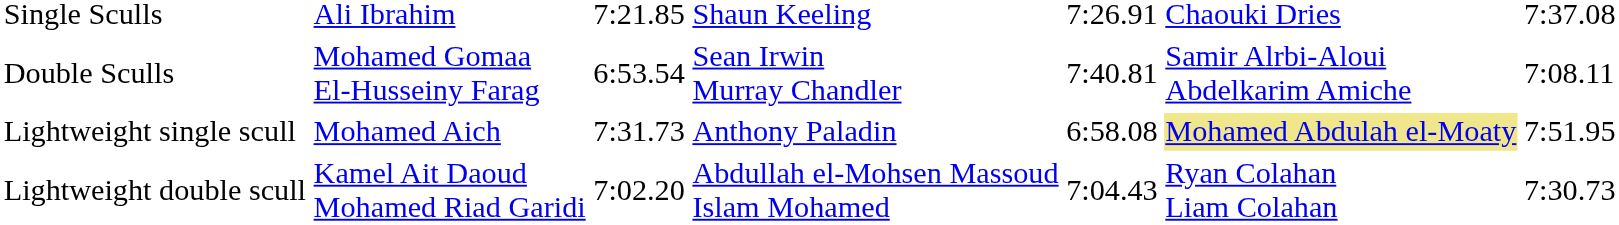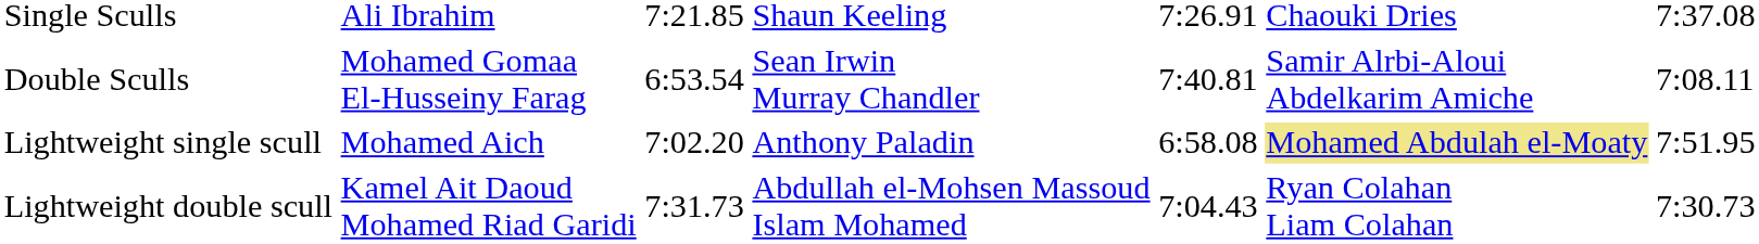 <table>
 <tr>
 <td>Single Sculls</td>
 <td><a href='#'>Ali Ibrahim</a> <br> </td>
 <td>7:21.85</td>
 <td><a href='#'>Shaun Keeling</a> <br> </td>
 <td>7:26.91</td>
 <td><a href='#'>Chaouki Dries</a> <br> </td>
 <td>7:37.08</td>
 </tr>
 <tr>
 <td>Double Sculls</td>
 <td><a href='#'>Mohamed Gomaa</a> <br> <a href='#'>El-Husseiny Farag</a> <br> </td>
 <td>6:53.54</td>
 <td><a href='#'>Sean Irwin</a> <br> <a href='#'>Murray Chandler</a> <br> </td>
 <td>7:40.81</td>
 <td><a href='#'>Samir Alrbi-Aloui</a> <br> <a href='#'>Abdelkarim Amiche</a> <br> </td>
 <td>7:08.11</td>
 </tr>
 <tr>
 <td>Lightweight single scull</td>
 <td><a href='#'>Mohamed Aich</a> <br> </td>
-<td>7:31.73</td>
+<td>7:02.20</td>
 <td><a href='#'>Anthony Paladin</a> <br> </td>
 <td>6:58.08</td>
 <td style="background: khaki;"><a href='#'>Mohamed Abdulah el-Moaty</a> <br> </td>
 <td>7:51.95</td>
 </tr>
 <tr>
 <td>Lightweight double scull</td>
 <td><a href='#'>Kamel Ait Daoud</a> <br> <a href='#'>Mohamed Riad Garidi</a> <br> </td>
-<td>7:02.20</td>
+<td>7:31.73</td>
 <td><a href='#'>Abdullah el-Mohsen Massoud</a> <br> <a href='#'>Islam Mohamed</a> <br> </td>
 <td>7:04.43</td>
 <td><a href='#'>Ryan Colahan</a> <br> <a href='#'>Liam Colahan</a> <br> </td>
 <td>7:30.73</td>
 </tr>
 </table>
